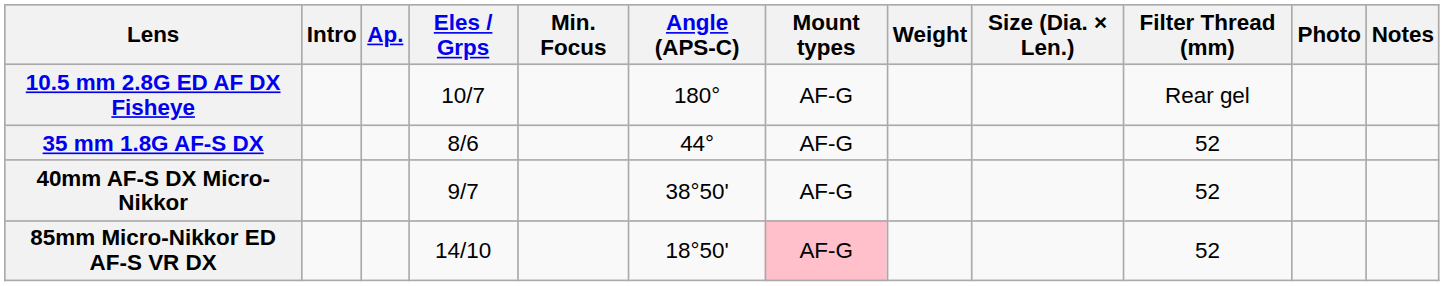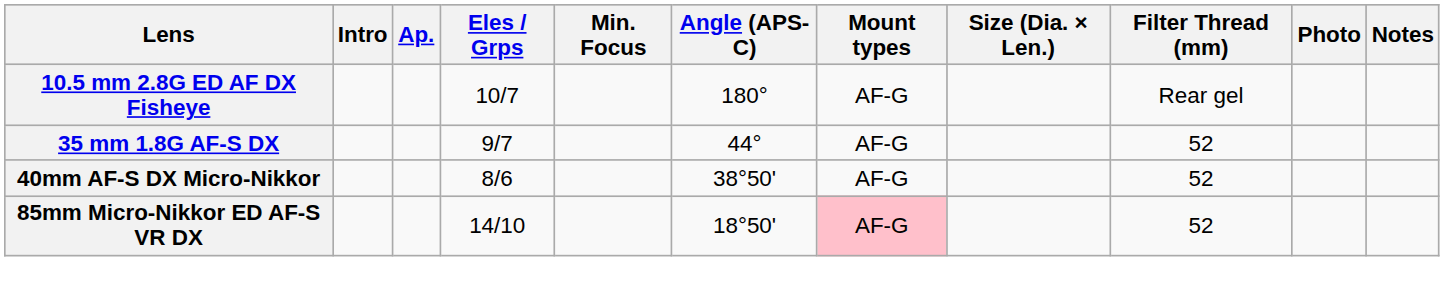 <table class="wikitable sortable" style="font-size:85%;text-align:center;">
 <tr>
 <th data-sort-type="text">Lens</th>
 <th data-sort-type="isoDate">Intro</th>
 <th data-sort-type="text"><a href='#'>Ap.</a></th>
 <th data-sort-type="number"><a href='#'>Eles / Grps</a></th>
 <th data-sort-type="number">Min. Focus</th>
 <th data-sort-type="number"><a href='#'>Angle</a> (APS-C)</th>
 <th data-sort-type="text">Mount types</th>
-<th data-sort-type="number">Weight</th>
 <th data-sort-type="number">Size (Dia. × Len.)</th>
 <th data-sort-type="number">Filter Thread (mm)</th>
 <th class="unsortable">Photo</th>
 <th class="unsortable">Notes</th>
 </tr>
 <tr>
 <th><a href='#'>10.5 mm 2.8G ED AF DX Fisheye</a></th>
 <td></td>
 <td></td>
 <td>10/7</td>
 <td></td>
 <td>180°</td>
 <td>AF-G</td>
 <td></td>
-<td></td>
 <td>Rear gel</td>
 <td></td>
 <td style="font-size:90%;text-align:left;"></td>
 </tr>
 <tr>
 <th><a href='#'>35 mm 1.8G AF-S DX</a></th>
 <td></td>
 <td></td>
-<td>8/6</td>
+<td>9/7</td>
 <td></td>
 <td>44°</td>
 <td>AF-G</td>
-<td></td>
 <td></td>
 <td>52</td>
 <td></td>
 <td style="font-size:90%;text-align:left;"></td>
 </tr>
 <tr>
 <th>40mm  AF-S DX <strong>Micro-Nikkor</strong></th>
 <td></td>
 <td></td>
-<td>9/7</td>
+<td>8/6</td>
 <td></td>
 <td>38°50'</td>
 <td>AF-G</td>
-<td></td>
 <td></td>
 <td>52</td>
 <td></td>
 <td style="font-size:90%;text-align:left;"></td>
 </tr>
 <tr>
 <th>85mm <strong>Micro-Nikkor</strong>  ED AF-S VR DX</th>
 <td></td>
 <td></td>
 <td>14/10</td>
 <td></td>
 <td>18°50'</td>
 <td style="background: pink;">AF-G</td>
 <td></td>
-<td></td>
 <td>52</td>
 <td></td>
 <td style="font-size:90%;text-align:left;"></td>
 </tr>
 </table>
